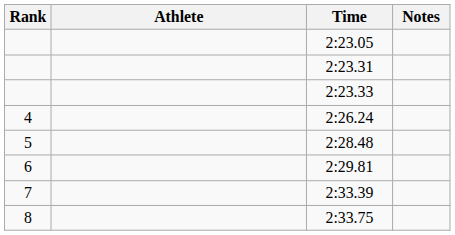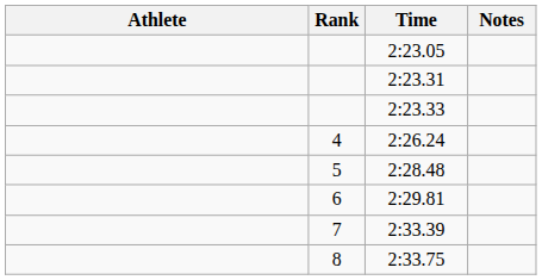 <table class="wikitable" style="text-align:center">
 <tr>
+<th width=250>Athlete</th>
 <th width=40>Rank</th>
-<th width=250>Athlete</th>
 <th width=80>Time</th>
 <th width=50>Notes</th>
 </tr>
 <tr>
+<td align=left></td>
 <td></td>
-<td align=left></td>
 <td>2:23.05</td>
 <td></td>
 </tr>
 <tr>
+<td align=left></td>
 <td></td>
-<td align=left></td>
 <td>2:23.31</td>
 <td></td>
 </tr>
 <tr>
+<td align=left></td>
 <td></td>
-<td align=left></td>
 <td>2:23.33</td>
 <td></td>
 </tr>
 <tr>
+<td align=left></td>
 <td>4</td>
-<td align=left></td>
 <td>2:26.24</td>
 <td></td>
 </tr>
 <tr>
+<td align=left></td>
 <td>5</td>
-<td align=left></td>
 <td>2:28.48</td>
 <td></td>
 </tr>
 <tr>
+<td align=left></td>
 <td>6</td>
-<td align=left></td>
 <td>2:29.81</td>
 <td></td>
 </tr>
 <tr>
+<td align=left></td>
 <td>7</td>
-<td align=left></td>
 <td>2:33.39</td>
 <td></td>
 </tr>
 <tr>
+<td align=left></td>
 <td>8</td>
-<td align=left></td>
 <td>2:33.75</td>
 <td></td>
 </tr>
 </table>
